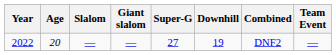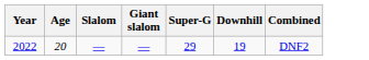 <table class=wikitable style="text-align:center">
 <tr>
 <th>  Year  </th>
 <th> Age </th>
 <th> Slalom </th>
 <th> Giant <br> slalom </th>
 <th>Super-G</th>
 <th>Downhill</th>
 <th>Combined</th>
-<th>Team<br> Event </th>
 </tr>
 <tr>
 <td><a href='#'>2022</a></td>
 <td><em>20</em></td>
 <td><a href='#'>—</a></td>
 <td><a href='#'>—</a></td>
-<td><a href='#'>27</a></td>
+<td><a href='#'>29</a></td>
 <td><a href='#'>19</a></td>
 <td><a href='#'>DNF2</a></td>
-<td><a href='#'>—</a></td>
 </tr>
 </table>
